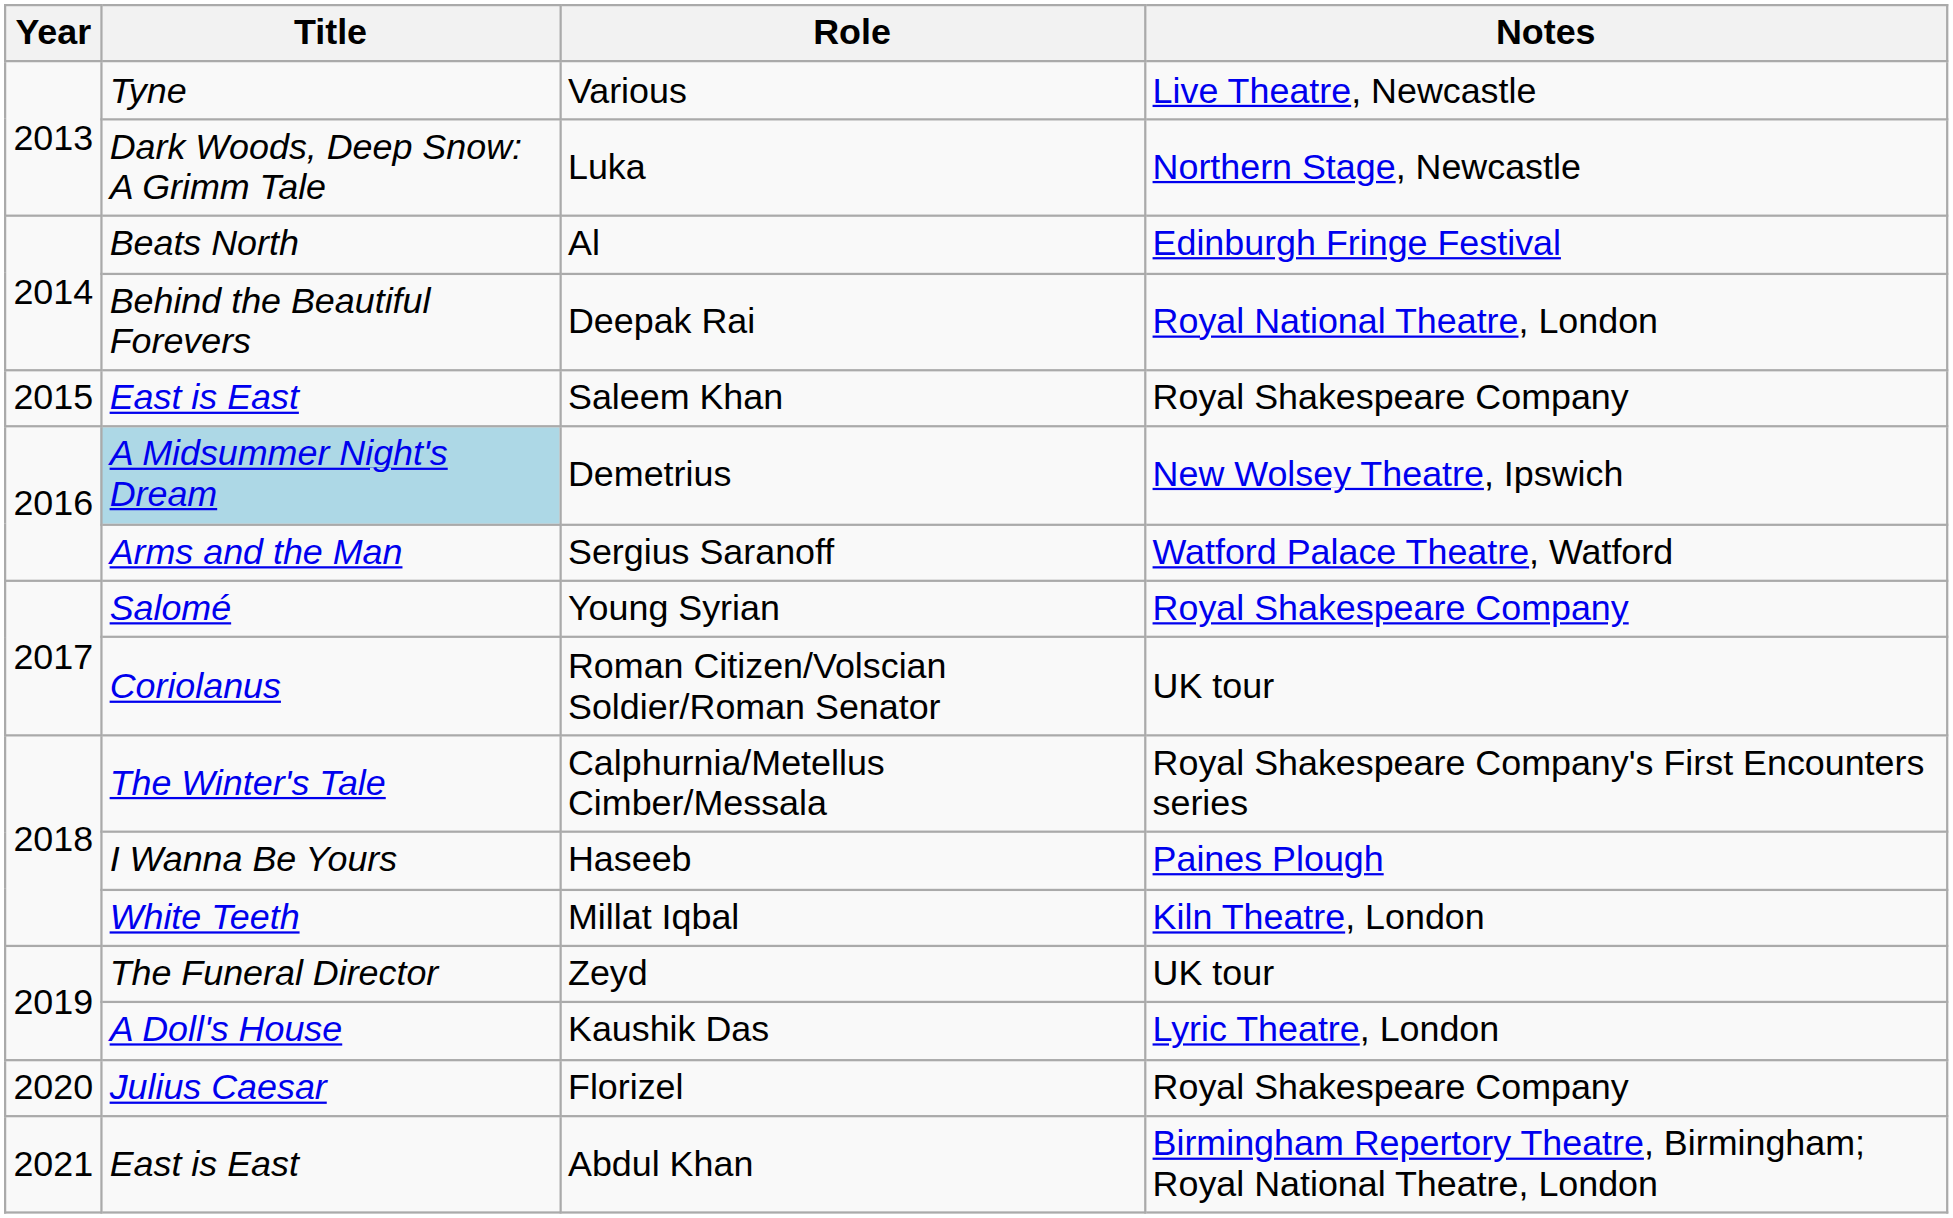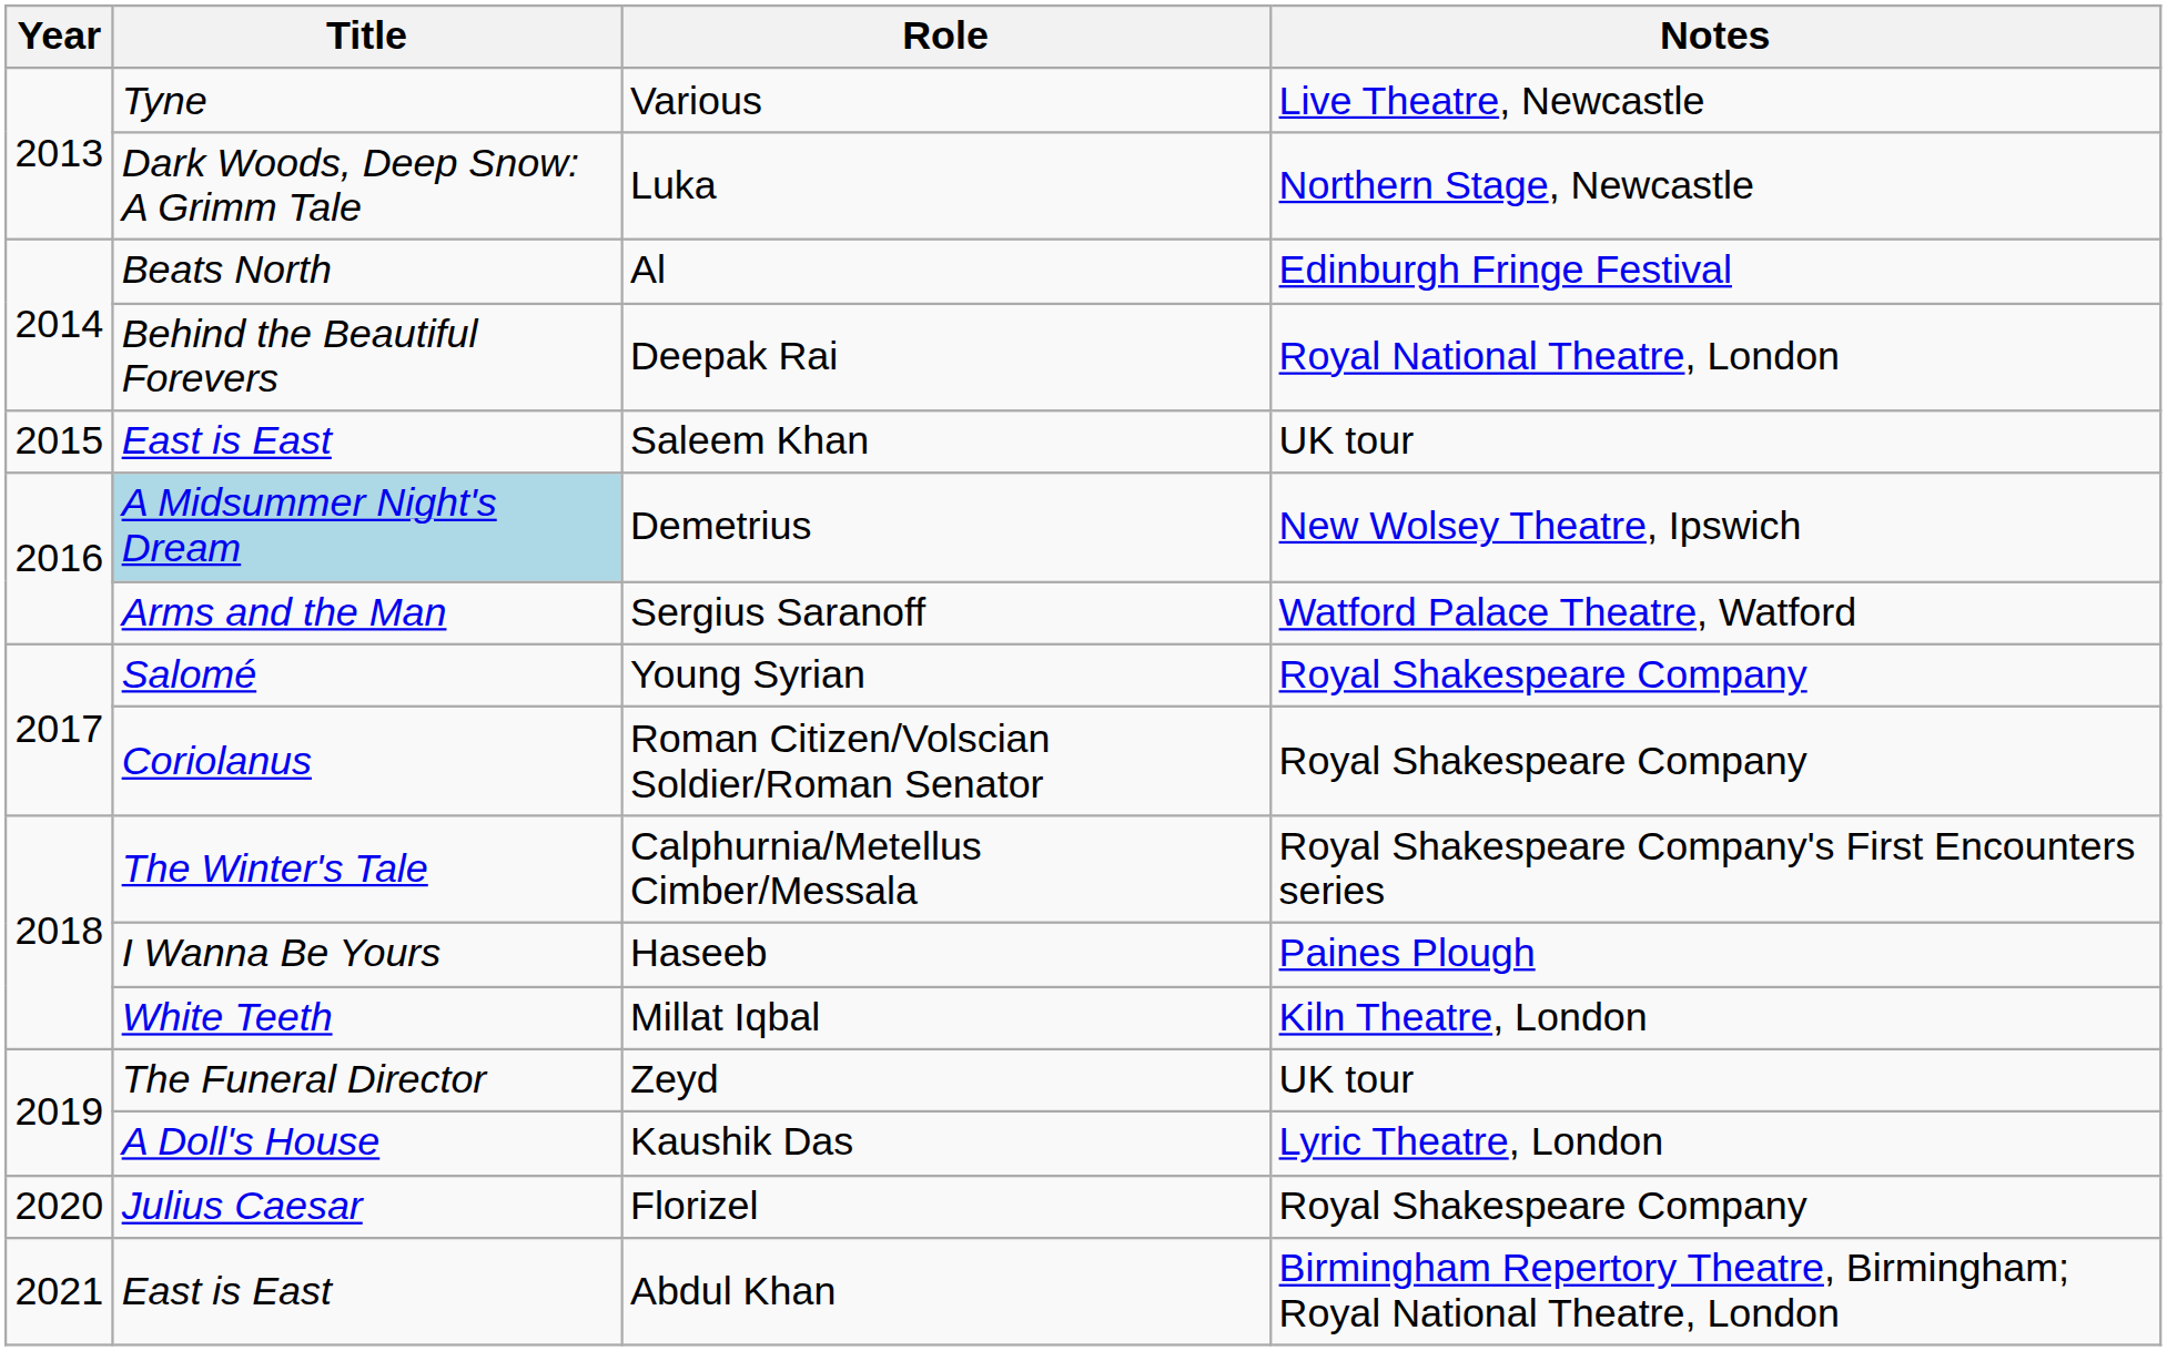 <table class="wikitable sortable">
 <tr>
 <th>Year</th>
 <th>Title</th>
 <th>Role</th>
 <th class="unsortable">Notes</th>
 </tr>
 <tr>
 <td rowspan="2">2013</td>
 <td><em>Tyne</em></td>
 <td>Various</td>
 <td><a href='#'>Live Theatre</a>, Newcastle</td>
 </tr>
 <tr>
 <td><em>Dark Woods, Deep Snow: A Grimm Tale</em></td>
 <td>Luka</td>
 <td><a href='#'>Northern Stage</a>, Newcastle</td>
 </tr>
 <tr>
 <td rowspan="2">2014</td>
 <td><em>Beats North</em></td>
 <td>Al</td>
 <td><a href='#'>Edinburgh Fringe Festival</a></td>
 </tr>
 <tr>
 <td><em>Behind the Beautiful Forevers</em></td>
 <td>Deepak Rai</td>
 <td><a href='#'>Royal National Theatre</a>, London</td>
 </tr>
 <tr>
 <td>2015</td>
 <td><em><a href='#'>East is East</a></em></td>
 <td>Saleem Khan</td>
-<td>Royal Shakespeare Company</td>
+<td>UK tour</td>
 </tr>
 <tr>
 <td rowspan="2">2016</td>
 <td style="background: lightblue;"><em><a href='#'>A Midsummer Night's Dream</a></em></td>
 <td>Demetrius</td>
 <td><a href='#'>New Wolsey Theatre</a>, Ipswich</td>
 </tr>
 <tr>
 <td><em><a href='#'>Arms and the Man</a></em></td>
 <td>Sergius Saranoff</td>
 <td><a href='#'>Watford Palace Theatre</a>, Watford</td>
 </tr>
 <tr>
 <td rowspan="2">2017</td>
 <td><em><a href='#'>Salomé</a></em></td>
 <td>Young Syrian</td>
 <td><a href='#'>Royal Shakespeare Company</a></td>
 </tr>
 <tr>
 <td><em><a href='#'>Coriolanus</a></em></td>
 <td>Roman Citizen/Volscian Soldier/Roman Senator</td>
-<td>UK tour</td>
+<td>Royal Shakespeare Company</td>
 </tr>
 <tr>
 <td rowspan="3">2018</td>
 <td><em><a href='#'>The Winter's Tale</a></em></td>
 <td>Calphurnia/Metellus Cimber/Messala</td>
 <td>Royal Shakespeare Company's First Encounters series</td>
 </tr>
 <tr>
 <td><em>I Wanna Be Yours</em></td>
 <td>Haseeb</td>
 <td><a href='#'>Paines Plough</a></td>
 </tr>
 <tr>
 <td><em><a href='#'>White Teeth</a></em></td>
 <td>Millat Iqbal</td>
 <td><a href='#'>Kiln Theatre</a>, London</td>
 </tr>
 <tr>
 <td rowspan="2">2019</td>
 <td><em>The Funeral Director</em></td>
 <td>Zeyd</td>
 <td>UK tour</td>
 </tr>
 <tr>
 <td><em><a href='#'>A Doll's House</a></em></td>
 <td>Kaushik Das</td>
 <td><a href='#'>Lyric Theatre</a>, London</td>
 </tr>
 <tr>
 <td>2020</td>
 <td><em><a href='#'>Julius Caesar</a></em></td>
 <td>Florizel</td>
 <td>Royal Shakespeare Company</td>
 </tr>
 <tr>
 <td>2021</td>
 <td><em>East is East</em></td>
 <td>Abdul Khan</td>
 <td><a href='#'>Birmingham Repertory Theatre</a>, Birmingham;  Royal National Theatre, London</td>
 </tr>
 </table>
